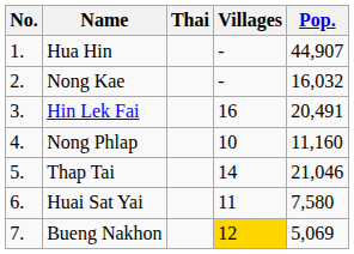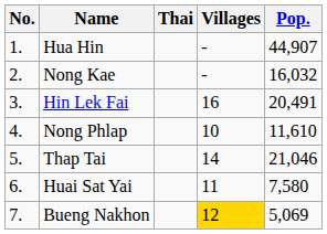 <table class="wikitable sortable">
 <tr>
 <th>No.</th>
 <th>Name</th>
 <th>Thai</th>
 <th>Villages</th>
 <th><a href='#'>Pop.</a></th>
 </tr>
 <tr>
 <td>1.</td>
 <td>Hua Hin</td>
 <td></td>
 <td>-</td>
 <td>44,907</td>
 </tr>
 <tr>
 <td>2.</td>
 <td>Nong Kae</td>
 <td></td>
 <td>-</td>
 <td>16,032</td>
 </tr>
 <tr>
 <td>3.</td>
 <td><a href='#'>Hin Lek Fai</a></td>
 <td></td>
 <td>16</td>
 <td>20,491</td>
 </tr>
 <tr>
 <td>4.</td>
 <td>Nong Phlap</td>
 <td></td>
 <td>10</td>
-<td>11,160</td>
+<td>11,610</td>
 </tr>
 <tr>
 <td>5.</td>
 <td>Thap Tai</td>
 <td></td>
 <td>14</td>
 <td>21,046</td>
 </tr>
 <tr>
 <td>6.</td>
 <td>Huai Sat Yai</td>
 <td></td>
 <td>11</td>
 <td>7,580</td>
 </tr>
 <tr>
 <td>7.</td>
 <td>Bueng Nakhon</td>
 <td></td>
 <td style="background: gold;">12</td>
 <td>5,069</td>
 </tr>
 </table>
